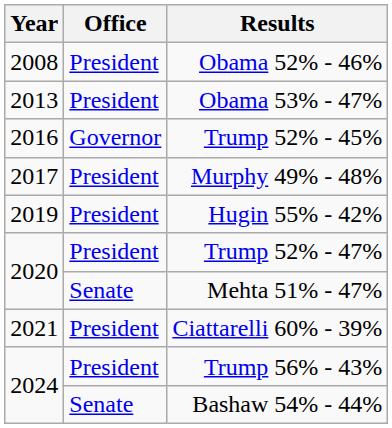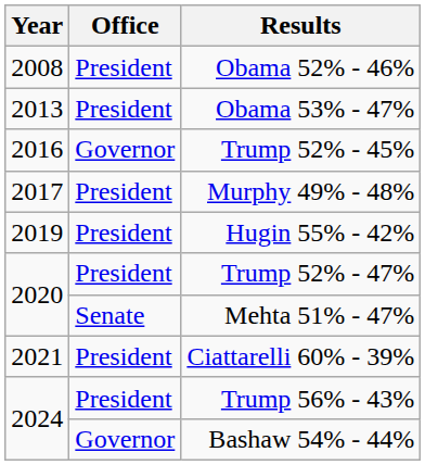 <table class=wikitable>
 <tr>
 <th>Year</th>
 <th>Office</th>
 <th>Results</th>
 </tr>
 <tr>
 <td>2008</td>
 <td><a href='#'>President</a></td>
 <td align="right" ><a href='#'>Obama</a> 52% - 46%</td>
 </tr>
 <tr>
 <td>2013</td>
 <td><a href='#'>President</a></td>
 <td align="right" ><a href='#'>Obama</a> 53% - 47%</td>
 </tr>
 <tr>
 <td>2016</td>
 <td><a href='#'>Governor</a></td>
 <td align="right" ><a href='#'>Trump</a> 52% - 45%</td>
 </tr>
 <tr>
 <td>2017</td>
 <td><a href='#'>President</a></td>
 <td align="right" ><a href='#'>Murphy</a> 49% - 48%</td>
 </tr>
 <tr>
 <td>2019</td>
 <td><a href='#'>President</a></td>
 <td align="right" ><a href='#'>Hugin</a> 55% - 42%</td>
 </tr>
 <tr>
 <td rowspan=2>2020</td>
 <td><a href='#'>President</a></td>
 <td align="right" ><a href='#'>Trump</a> 52% - 47%</td>
 </tr>
 <tr>
 <td><a href='#'>Senate</a></td>
 <td align="right" >Mehta 51% - 47%</td>
 </tr>
 <tr>
 <td>2021</td>
 <td><a href='#'>President</a></td>
 <td align="right" ><a href='#'>Ciattarelli</a> 60% - 39%</td>
 </tr>
 <tr>
 <td rowspan=2>2024</td>
 <td><a href='#'>President</a></td>
 <td align="right" ><a href='#'>Trump</a> 56% - 43%</td>
 </tr>
 <tr>
-<td><a href='#'>Senate</a></td>
+<td><a href='#'>Governor</a></td>
 <td align="right" >Bashaw 54% - 44%</td>
 </tr>
 </table>
